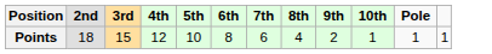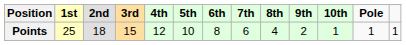 <table class="wikitable" style="font-size:85%; text-align:center">
 <tr>
 <th>Position</th>
+<td style="background:#ffffbf;"> <strong>1st</strong> </td>
 <td style="background:#dfdfdf;"> <strong>2nd</strong> </td>
 <td style="background:#ffdf9f;"> <strong>3rd</strong> </td>
 <td style="background:#dfffdf;"> <strong>4th</strong> </td>
 <td style="background:#dfffdf;"> <strong>5th</strong> </td>
 <td style="background:#dfffdf;"> <strong>6th</strong> </td>
 <td style="background:#dfffdf;"> <strong>7th</strong> </td>
 <td style="background:#dfffdf;"> <strong>8th</strong> </td>
 <td style="background:#dfffdf;"> <strong>9th</strong> </td>
 <td style="background:#dfffdf;"> <strong>10th</strong> </td>
 <td> <strong>Pole</strong> </td>
 <td>  </td>
 </tr>
 <tr>
 <th>Points</th>
+<td style="background:#ffffbf;">25</td>
 <td style="background:#dfdfdf;">18</td>
 <td style="background:#ffdf9f;">15</td>
 <td style="background:#dfffdf;">12</td>
 <td style="background:#dfffdf;">10</td>
 <td style="background:#dfffdf;">8</td>
 <td style="background:#dfffdf;">6</td>
 <td style="background:#dfffdf;">4</td>
 <td style="background:#dfffdf;">2</td>
 <td style="background:#dfffdf;">1</td>
 <td>1</td>
 <td>1</td>
 </tr>
 </table>
